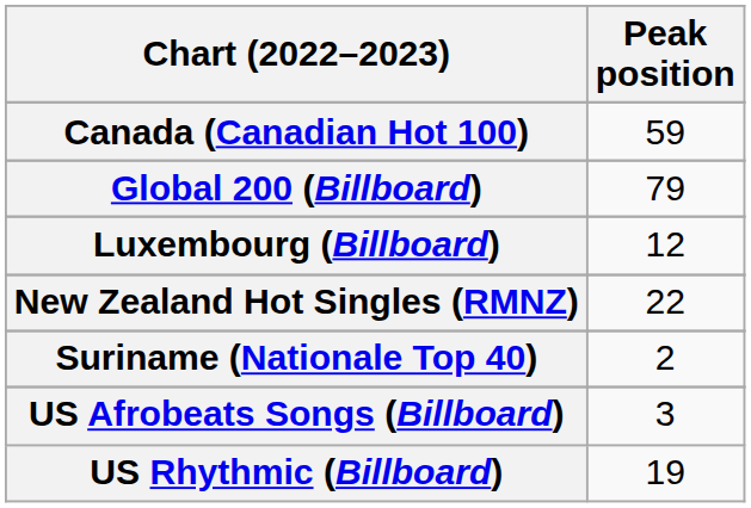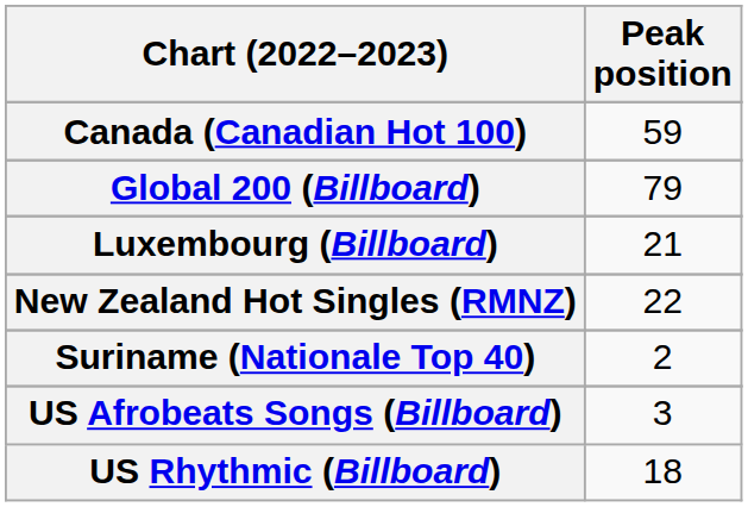 <table class="wikitable sortable plainrowheaders" style="text-align:center">
 <tr>
 <th scope="col">Chart (2022–2023)</th>
 <th scope="col">Peak<br>position</th>
 </tr>
 <tr>
 </tr>
 <tr>
 <th scope="row">Canada (<a href='#'>Canadian Hot 100</a>)</th>
 <td>59</td>
 </tr>
 <tr>
 </tr>
 <tr>
 <th scope="row"><a href='#'>Global 200</a> (<em><a href='#'>Billboard</a></em>)</th>
 <td>79</td>
 </tr>
 <tr>
 </tr>
 <tr>
 <th scope="row">Luxembourg (<em><a href='#'>Billboard</a></em>)</th>
-<td>12</td>
+<td>21</td>
 </tr>
 <tr>
 </tr>
 <tr>
 <th scope="row">New Zealand Hot Singles (<a href='#'>RMNZ</a>)</th>
 <td>22</td>
 </tr>
 <tr>
 </tr>
 <tr>
 </tr>
 <tr>
 <th scope="row">Suriname (<a href='#'>Nationale Top 40</a>)</th>
 <td>2</td>
 </tr>
 <tr>
 </tr>
 <tr>
 </tr>
 <tr>
 </tr>
 <tr>
 </tr>
 <tr>
 </tr>
 <tr>
 <th scope="row">US <a href='#'>Afrobeats Songs</a> (<em><a href='#'>Billboard</a></em>)</th>
 <td>3</td>
 </tr>
 <tr>
 <th scope="row">US <a href='#'>Rhythmic</a> (<em><a href='#'>Billboard</a></em>)</th>
-<td>19</td>
+<td>18</td>
 </tr>
 </table>
